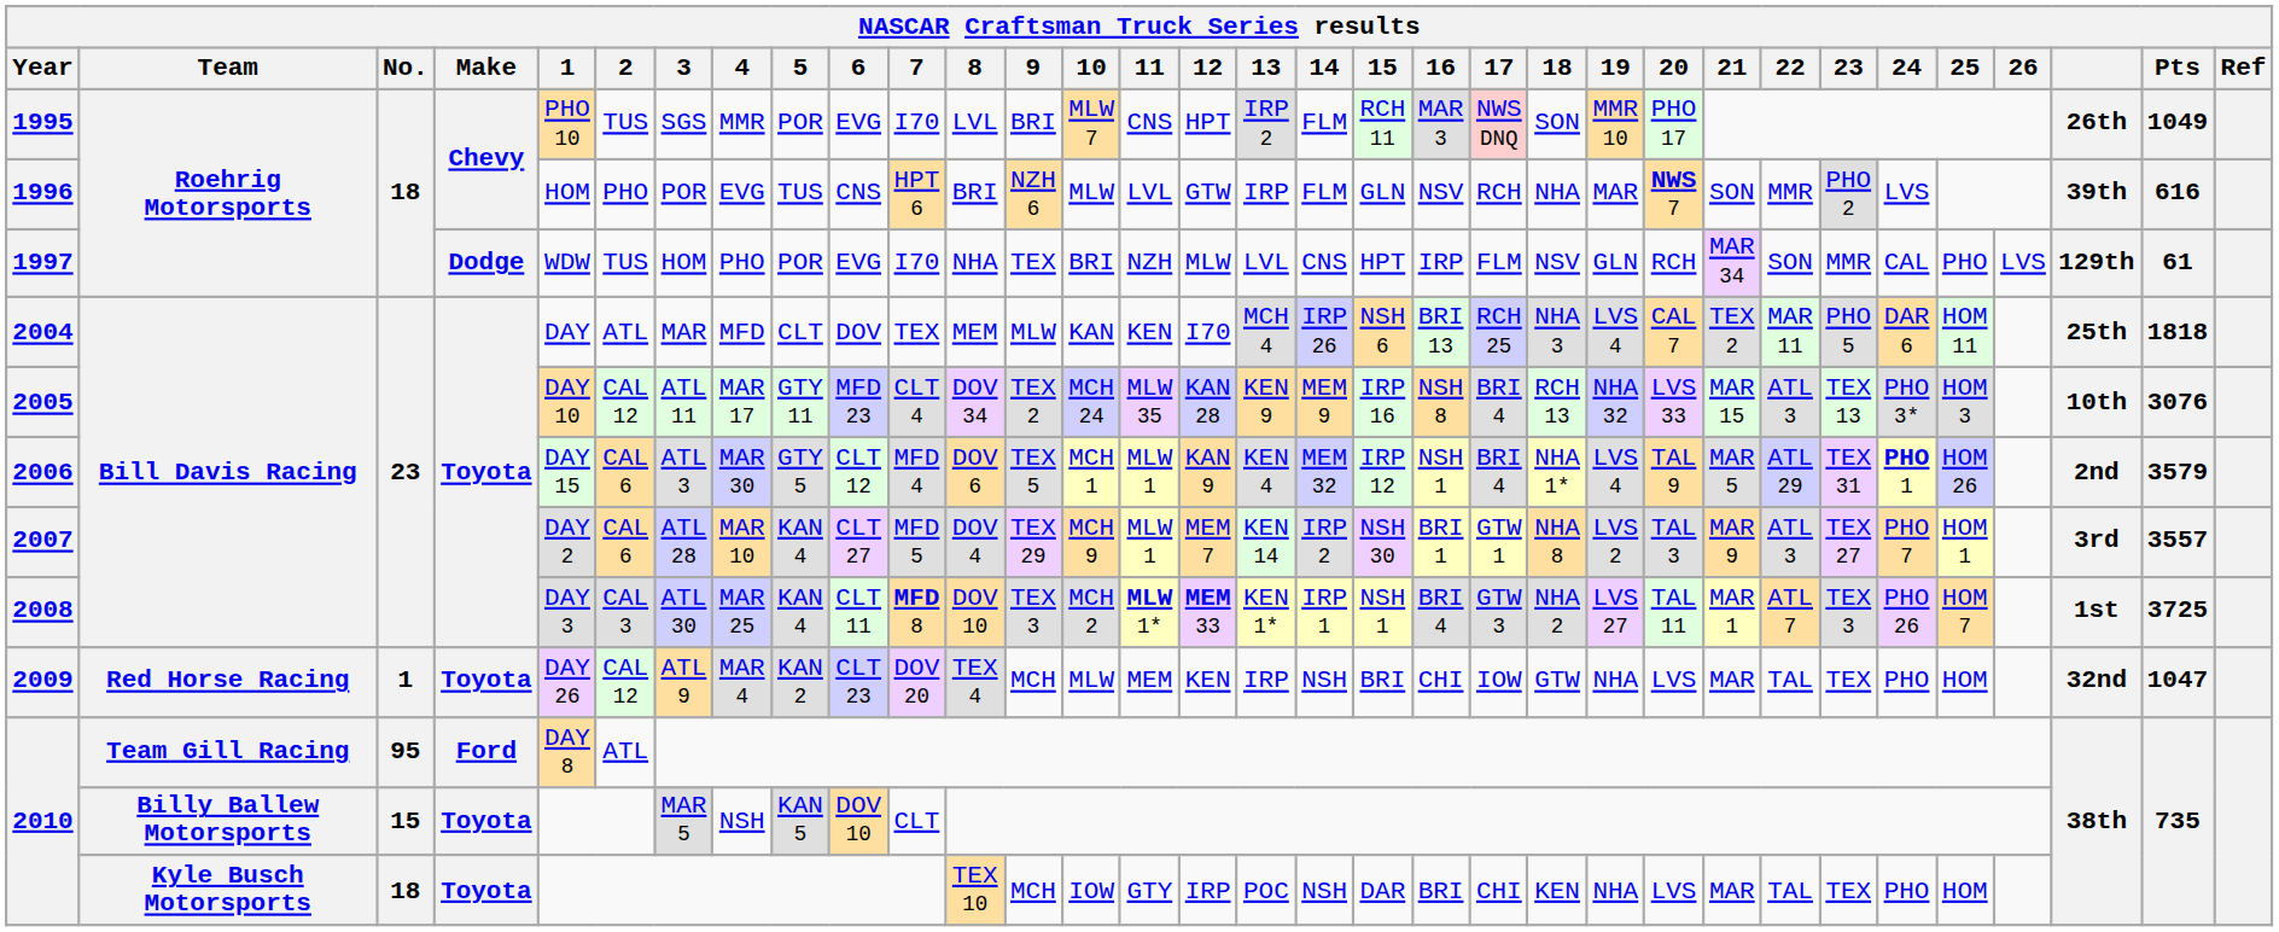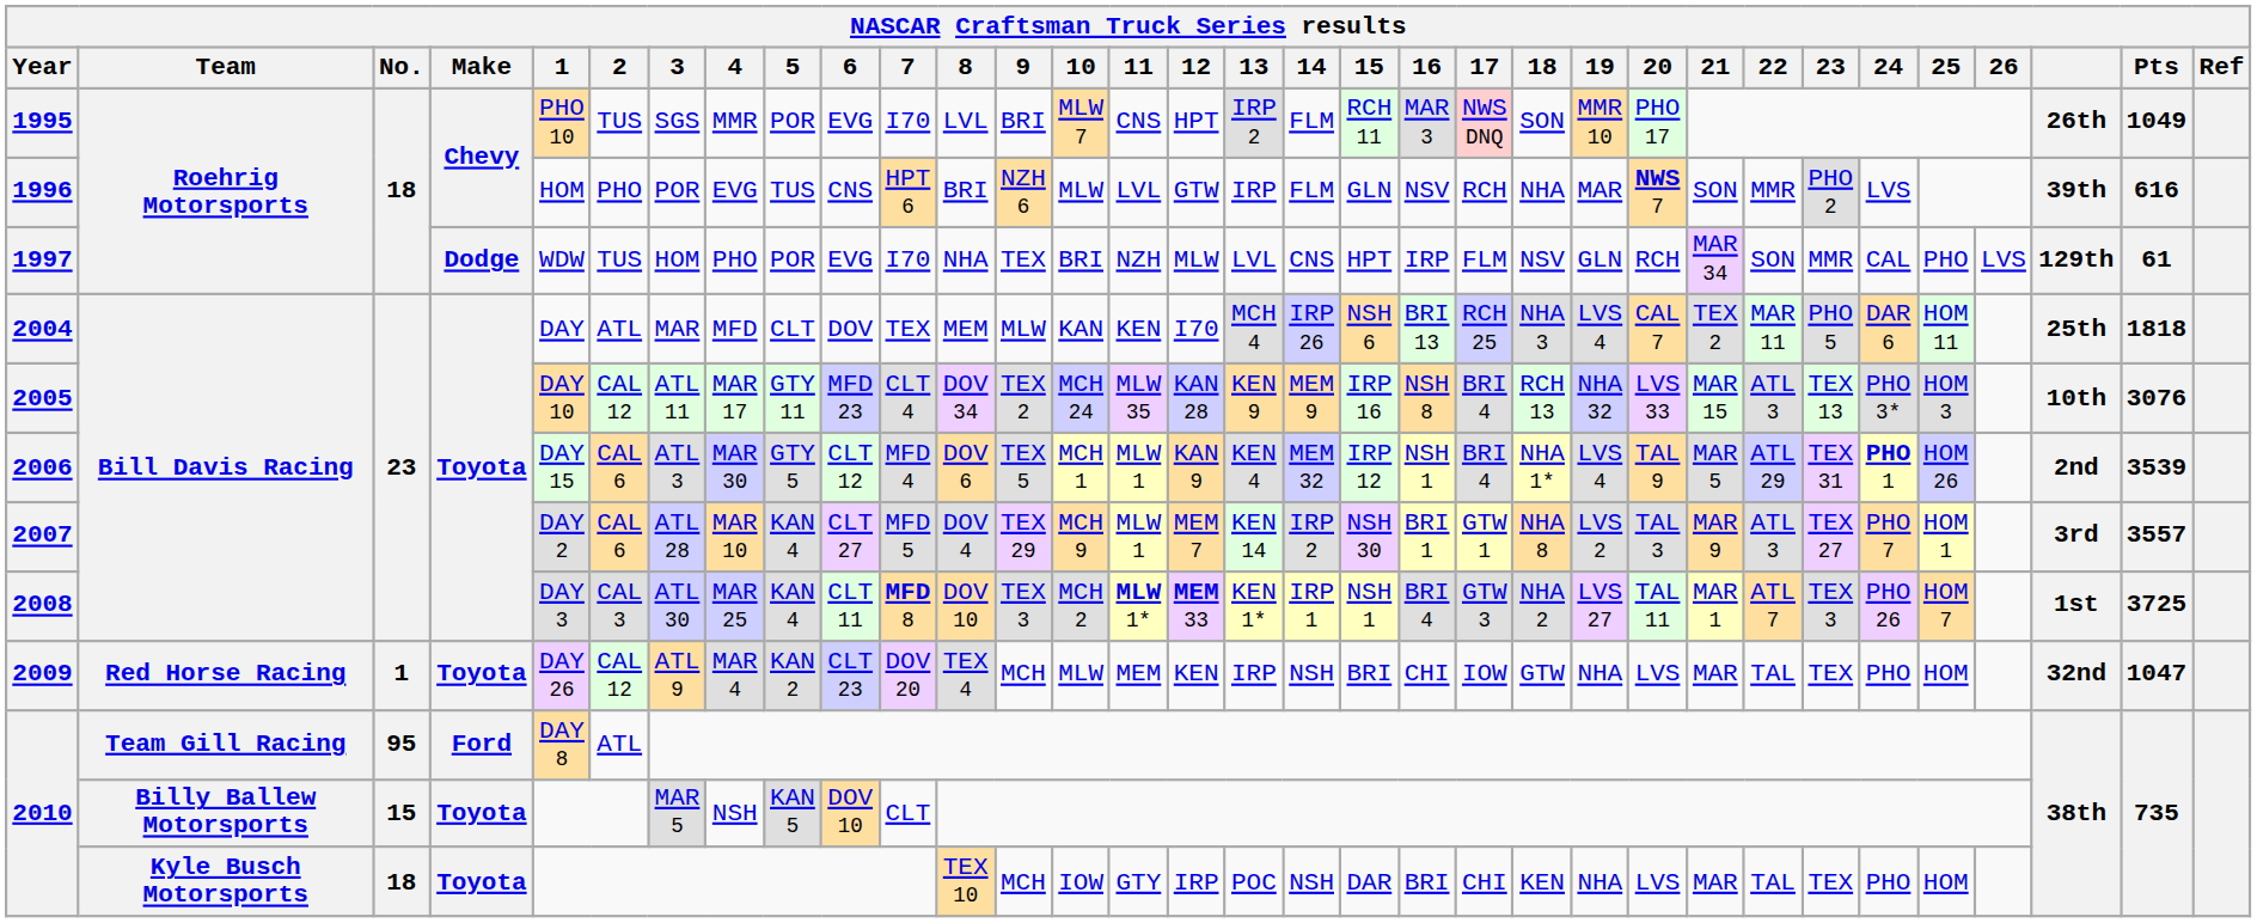 <table class="wikitable" style="text-align:center; font-size:75%">
 <tr>
 <th colspan=45><a href='#'>NASCAR</a> <a href='#'>Craftsman Truck Series</a> results</th>
 </tr>
 <tr>
 <th>Year</th>
 <th>Team</th>
 <th>No.</th>
 <th>Make</th>
 <th>1</th>
 <th>2</th>
 <th>3</th>
 <th>4</th>
 <th>5</th>
 <th>6</th>
 <th>7</th>
 <th>8</th>
 <th>9</th>
 <th>10</th>
 <th>11</th>
 <th>12</th>
 <th>13</th>
 <th>14</th>
 <th>15</th>
 <th>16</th>
 <th>17</th>
 <th>18</th>
 <th>19</th>
 <th>20</th>
 <th>21</th>
 <th>22</th>
 <th>23</th>
 <th>24</th>
 <th>25</th>
 <th>26</th>
 <th></th>
 <th>Pts</th>
 <th>Ref</th>
 </tr>
 <tr>
 <th><a href='#'>1995</a></th>
 <th rowspan=3><a href='#'>Roehrig Motorsports</a></th>
 <th rowspan=3>18</th>
 <th rowspan=2><a href='#'>Chevy</a></th>
 <td style="background:#FFDF9F;"><a href='#'>PHO</a><br><small>10</small></td>
 <td><a href='#'>TUS</a></td>
 <td><a href='#'>SGS</a></td>
 <td><a href='#'>MMR</a></td>
 <td><a href='#'>POR</a></td>
 <td><a href='#'>EVG</a></td>
 <td><a href='#'>I70</a></td>
 <td><a href='#'>LVL</a></td>
 <td><a href='#'>BRI</a></td>
 <td style="background:#FFDF9F;"><a href='#'>MLW</a><br><small>7</small></td>
 <td><a href='#'>CNS</a></td>
 <td><a href='#'>HPT</a></td>
 <td style="background:#DFDFDF;"><a href='#'>IRP</a><br><small>2</small></td>
 <td><a href='#'>FLM</a></td>
 <td style="background:#DFFFDF;"><a href='#'>RCH</a><br><small>11</small></td>
 <td style="background:#DFDFDF;"><a href='#'>MAR</a><br><small>3</small></td>
 <td style="background:#FFCFCF;"><a href='#'>NWS</a><br><small>DNQ</small></td>
 <td><a href='#'>SON</a></td>
 <td style="background:#FFDF9F;"><a href='#'>MMR</a><br><small>10</small></td>
 <td style="background:#DFFFDF;"><a href='#'>PHO</a><br><small>17</small></td>
 <td colspan=6></td>
 <th>26th</th>
 <th>1049</th>
 <th></th>
 </tr>
 <tr>
 <th><a href='#'>1996</a></th>
 <td><a href='#'>HOM</a></td>
 <td><a href='#'>PHO</a></td>
 <td><a href='#'>POR</a></td>
 <td><a href='#'>EVG</a></td>
 <td><a href='#'>TUS</a></td>
 <td><a href='#'>CNS</a></td>
 <td style="background:#FFDF9F;"><a href='#'>HPT</a><br><small>6</small></td>
 <td><a href='#'>BRI</a></td>
 <td style="background:#FFDF9F;"><a href='#'>NZH</a><br><small>6</small></td>
 <td><a href='#'>MLW</a></td>
 <td><a href='#'>LVL</a></td>
 <td><a href='#'>GTW</a></td>
 <td><a href='#'>IRP</a></td>
 <td><a href='#'>FLM</a></td>
 <td><a href='#'>GLN</a></td>
 <td><a href='#'>NSV</a></td>
 <td><a href='#'>RCH</a></td>
 <td><a href='#'>NHA</a></td>
 <td><a href='#'>MAR</a></td>
 <td style="background:#FFDF9F;"><strong><a href='#'>NWS</a></strong><br><small>7</small></td>
 <td><a href='#'>SON</a></td>
 <td><a href='#'>MMR</a></td>
 <td style="background:#DFDFDF;"><a href='#'>PHO</a><br><small>2</small></td>
 <td><a href='#'>LVS</a></td>
 <td colspan=2></td>
 <th>39th</th>
 <th>616</th>
 <th></th>
 </tr>
 <tr>
 <th><a href='#'>1997</a></th>
 <th><a href='#'>Dodge</a></th>
 <td><a href='#'>WDW</a></td>
 <td><a href='#'>TUS</a></td>
 <td><a href='#'>HOM</a></td>
 <td><a href='#'>PHO</a></td>
 <td><a href='#'>POR</a></td>
 <td><a href='#'>EVG</a></td>
 <td><a href='#'>I70</a></td>
 <td><a href='#'>NHA</a></td>
 <td><a href='#'>TEX</a></td>
 <td><a href='#'>BRI</a></td>
 <td><a href='#'>NZH</a></td>
 <td><a href='#'>MLW</a></td>
 <td><a href='#'>LVL</a></td>
 <td><a href='#'>CNS</a></td>
 <td><a href='#'>HPT</a></td>
 <td><a href='#'>IRP</a></td>
 <td><a href='#'>FLM</a></td>
 <td><a href='#'>NSV</a></td>
 <td><a href='#'>GLN</a></td>
 <td><a href='#'>RCH</a></td>
 <td style="background:#EFCFFF;"><a href='#'>MAR</a><br><small>34</small></td>
 <td><a href='#'>SON</a></td>
 <td><a href='#'>MMR</a></td>
 <td><a href='#'>CAL</a></td>
 <td><a href='#'>PHO</a></td>
 <td><a href='#'>LVS</a></td>
 <th>129th</th>
 <th>61</th>
 <th></th>
 </tr>
 <tr>
 <th><a href='#'>2004</a></th>
 <th rowspan=5><a href='#'>Bill Davis Racing</a></th>
 <th rowspan=5>23</th>
 <th rowspan=5><a href='#'>Toyota</a></th>
 <td><a href='#'>DAY</a></td>
 <td><a href='#'>ATL</a></td>
 <td><a href='#'>MAR</a></td>
 <td><a href='#'>MFD</a></td>
 <td><a href='#'>CLT</a></td>
 <td><a href='#'>DOV</a></td>
 <td><a href='#'>TEX</a></td>
 <td><a href='#'>MEM</a></td>
 <td><a href='#'>MLW</a></td>
 <td><a href='#'>KAN</a></td>
 <td><a href='#'>KEN</a></td>
 <td><a href='#'>I70</a></td>
 <td style="background:#DFDFDF;"><a href='#'>MCH</a><br><small>4</small></td>
 <td style="background:#CFCFFF;"><a href='#'>IRP</a><br><small>26</small></td>
 <td style="background:#FFDF9F;"><a href='#'>NSH</a><br><small>6</small></td>
 <td style="background:#DFFFDF;"><a href='#'>BRI</a><br><small>13</small></td>
 <td style="background:#CFCFFF;"><a href='#'>RCH</a><br><small>25</small></td>
 <td style="background:#DFDFDF;"><a href='#'>NHA</a><br><small>3</small></td>
 <td style="background:#DFDFDF;"><a href='#'>LVS</a><br><small>4</small></td>
 <td style="background:#FFDF9F;"><a href='#'>CAL</a><br><small>7</small></td>
 <td style="background:#DFDFDF;"><a href='#'>TEX</a><br><small>2</small></td>
 <td style="background:#DFFFDF;"><a href='#'>MAR</a><br><small>11</small></td>
 <td style="background:#DFDFDF;"><a href='#'>PHO</a><br><small>5</small></td>
 <td style="background:#FFDF9F;"><a href='#'>DAR</a><br><small>6</small></td>
 <td style="background:#DFFFDF;"><a href='#'>HOM</a><br><small>11</small></td>
 <td></td>
 <th>25th</th>
 <th>1818</th>
 <th></th>
 </tr>
 <tr>
 <th><a href='#'>2005</a></th>
 <td style="background:#FFDF9F;"><a href='#'>DAY</a><br><small>10</small></td>
 <td style="background:#DFFFDF;"><a href='#'>CAL</a><br><small>12</small></td>
 <td style="background:#DFFFDF;"><a href='#'>ATL</a><br><small>11</small></td>
 <td style="background:#DFFFDF;"><a href='#'>MAR</a><br><small>17</small></td>
 <td style="background:#DFFFDF;"><a href='#'>GTY</a><br><small>11</small></td>
 <td style="background:#CFCFFF;"><a href='#'>MFD</a><br><small>23</small></td>
 <td style="background:#DFDFDF;"><a href='#'>CLT</a><br><small>4</small></td>
 <td style="background:#EFCFFF;"><a href='#'>DOV</a><br><small>34</small></td>
 <td style="background:#DFDFDF;"><a href='#'>TEX</a><br><small>2</small></td>
 <td style="background:#CFCFFF;"><a href='#'>MCH</a><br><small>24</small></td>
 <td style="background:#EFCFFF;"><a href='#'>MLW</a><br><small>35</small></td>
 <td style="background:#CFCFFF;"><a href='#'>KAN</a><br><small>28</small></td>
 <td style="background:#FFDF9F;"><a href='#'>KEN</a><br><small>9</small></td>
 <td style="background:#FFDF9F;"><a href='#'>MEM</a><br><small>9</small></td>
 <td style="background:#DFFFDF;"><a href='#'>IRP</a><br><small>16</small></td>
 <td style="background:#FFDF9F;"><a href='#'>NSH</a><br><small>8</small></td>
 <td style="background:#DFDFDF;"><a href='#'>BRI</a><br><small>4</small></td>
 <td style="background:#DFFFDF;"><a href='#'>RCH</a><br><small>13</small></td>
 <td style="background:#CFCFFF;"><a href='#'>NHA</a><br><small>32</small></td>
 <td style="background:#EFCFFF;"><a href='#'>LVS</a><br><small>33</small></td>
 <td style="background:#DFFFDF;"><a href='#'>MAR</a><br><small>15</small></td>
 <td style="background:#DFDFDF;"><a href='#'>ATL</a><br><small>3</small></td>
 <td style="background:#DFFFDF;"><a href='#'>TEX</a><br><small>13</small></td>
 <td style="background:#DFDFDF;"><a href='#'>PHO</a><br><small>3*</small></td>
 <td style="background:#DFDFDF;"><a href='#'>HOM</a><br><small>3</small></td>
 <td></td>
 <th>10th</th>
 <th>3076</th>
 <th></th>
 </tr>
 <tr>
 <th><a href='#'>2006</a></th>
 <td style="background:#DFFFDF;"><a href='#'>DAY</a><br><small>15</small></td>
 <td style="background:#FFDF9F;"><a href='#'>CAL</a><br><small>6</small></td>
 <td style="background:#DFDFDF;"><a href='#'>ATL</a><br><small>3</small></td>
 <td style="background:#CFCFFF;"><a href='#'>MAR</a><br><small>30</small></td>
 <td style="background:#DFDFDF;"><a href='#'>GTY</a><br><small>5</small></td>
 <td style="background:#DFFFDF;"><a href='#'>CLT</a><br><small>12</small></td>
 <td style="background:#DFDFDF;"><a href='#'>MFD</a><br><small>4</small></td>
 <td style="background:#FFDF9F;"><a href='#'>DOV</a><br><small>6</small></td>
 <td style="background:#DFDFDF;"><a href='#'>TEX</a><br><small>5</small></td>
 <td style="background:#FFFFBF;"><a href='#'>MCH</a><br><small>1</small></td>
 <td style="background:#FFFFBF;"><a href='#'>MLW</a><br><small>1</small></td>
 <td style="background:#FFDF9F;"><a href='#'>KAN</a><br><small>9</small></td>
 <td style="background:#DFDFDF;"><a href='#'>KEN</a><br><small>4</small></td>
 <td style="background:#CFCFFF;"><a href='#'>MEM</a><br><small>32</small></td>
 <td style="background:#DFFFDF;"><a href='#'>IRP</a><br><small>12</small></td>
 <td style="background:#FFFFBF;"><a href='#'>NSH</a><br><small>1</small></td>
 <td style="background:#DFDFDF;"><a href='#'>BRI</a><br><small>4</small></td>
 <td style="background:#FFFFBF;"><a href='#'>NHA</a><br><small>1*</small></td>
 <td style="background:#DFDFDF;"><a href='#'>LVS</a><br><small>4</small></td>
 <td style="background:#FFDF9F;"><a href='#'>TAL</a><br><small>9</small></td>
 <td style="background:#DFDFDF;"><a href='#'>MAR</a><br><small>5</small></td>
 <td style="background:#CFCFFF;"><a href='#'>ATL</a><br><small>29</small></td>
 <td style="background:#EFCFFF;"><a href='#'>TEX</a><br><small>31</small></td>
 <td style="background:#FFFFBF;"><strong><a href='#'>PHO</a></strong><br><small>1</small></td>
 <td style="background:#CFCFFF;"><a href='#'>HOM</a><br><small>26</small></td>
 <td></td>
 <th>2nd</th>
-<th>3579</th>
+<th>3539</th>
 <th></th>
 </tr>
 <tr>
 <th><a href='#'>2007</a></th>
 <td style="background:#DFDFDF;"><a href='#'>DAY</a><br><small>2</small></td>
 <td style="background:#FFDF9F;"><a href='#'>CAL</a><br><small>6</small></td>
 <td style="background:#CFCFFF;"><a href='#'>ATL</a><br><small>28</small></td>
 <td style="background:#FFDF9F;"><a href='#'>MAR</a><br><small>10</small></td>
 <td style="background:#DFDFDF;"><a href='#'>KAN</a><br><small>4</small></td>
 <td style="background:#EFCFFF;"><a href='#'>CLT</a><br><small>27</small></td>
 <td style="background:#DFDFDF;"><a href='#'>MFD</a><br><small>5</small></td>
 <td style="background:#DFDFDF;"><a href='#'>DOV</a><br><small>4</small></td>
 <td style="background:#EFCFFF;"><a href='#'>TEX</a><br><small>29</small></td>
 <td style="background:#FFDF9F;"><a href='#'>MCH</a><br><small>9</small></td>
 <td style="background:#FFFFBF;"><a href='#'>MLW</a><br><small>1</small></td>
 <td style="background:#FFDF9F;"><a href='#'>MEM</a><br><small>7</small></td>
 <td style="background:#DFFFDF;"><a href='#'>KEN</a><br><small>14</small></td>
 <td style="background:#DFDFDF;"><a href='#'>IRP</a><br><small>2</small></td>
 <td style="background:#EFCFFF;"><a href='#'>NSH</a><br><small>30</small></td>
 <td style="background:#FFFFBF;"><a href='#'>BRI</a><br><small>1</small></td>
 <td style="background:#FFFFBF;"><a href='#'>GTW</a><br><small>1</small></td>
 <td style="background:#FFDF9F;"><a href='#'>NHA</a><br><small>8</small></td>
 <td style="background:#DFDFDF;"><a href='#'>LVS</a><br><small>2</small></td>
 <td style="background:#DFDFDF;"><a href='#'>TAL</a><br><small>3</small></td>
 <td style="background:#FFDF9F;"><a href='#'>MAR</a><br><small>9</small></td>
 <td style="background:#DFDFDF;"><a href='#'>ATL</a><br><small>3</small></td>
 <td style="background:#EFCFFF;"><a href='#'>TEX</a><br><small>27</small></td>
 <td style="background:#FFDF9F;"><a href='#'>PHO</a><br><small>7</small></td>
 <td style="background:#FFFFBF;"><a href='#'>HOM</a><br><small>1</small></td>
 <td></td>
 <th>3rd</th>
 <th>3557</th>
 <th></th>
 </tr>
 <tr>
 <th><a href='#'>2008</a></th>
 <td style="background:#DFDFDF;"><a href='#'>DAY</a><br><small>3</small></td>
 <td style="background:#DFDFDF;"><a href='#'>CAL</a><br><small>3</small></td>
 <td style="background:#CFCFFF;"><a href='#'>ATL</a><br><small>30</small></td>
 <td style="background:#CFCFFF;"><a href='#'>MAR</a><br><small>25</small></td>
 <td style="background:#DFDFDF;"><a href='#'>KAN</a><br><small>4</small></td>
 <td style="background:#DFFFDF;"><a href='#'>CLT</a><br><small>11</small></td>
 <td style="background:#FFDF9F;"><strong><a href='#'>MFD</a></strong><br><small>8</small></td>
 <td style="background:#FFDF9F;"><a href='#'>DOV</a><br><small>10</small></td>
 <td style="background:#DFDFDF;"><a href='#'>TEX</a><br><small>3</small></td>
 <td style="background:#DFDFDF;"><a href='#'>MCH</a><br><small>2</small></td>
 <td style="background:#FFFFBF;"><strong><a href='#'>MLW</a></strong><br><small>1*</small></td>
 <td style="background:#EFCFFF;"><strong><a href='#'>MEM</a></strong><br><small>33</small></td>
 <td style="background:#FFFFBF;"><a href='#'>KEN</a><br><small>1*</small></td>
 <td style="background:#FFFFBF;"><a href='#'>IRP</a><br><small>1</small></td>
 <td style="background:#FFFFBF;"><a href='#'>NSH</a><br><small>1</small></td>
 <td style="background:#DFDFDF;"><a href='#'>BRI</a><br><small>4</small></td>
 <td style="background:#DFDFDF;"><a href='#'>GTW</a><br><small>3</small></td>
 <td style="background:#DFDFDF;"><a href='#'>NHA</a><br><small>2</small></td>
 <td style="background:#EFCFFF;"><a href='#'>LVS</a><br><small>27</small></td>
 <td style="background:#DFFFDF;"><a href='#'>TAL</a><br><small>11</small></td>
 <td style="background:#FFFFBF;"><a href='#'>MAR</a><br><small>1</small></td>
 <td style="background:#FFDF9F;"><a href='#'>ATL</a><br><small>7</small></td>
 <td style="background:#DFDFDF;"><a href='#'>TEX</a><br><small>3</small></td>
 <td style="background:#EFCFFF;"><a href='#'>PHO</a><br><small>26</small></td>
 <td style="background:#FFDF9F;"><a href='#'>HOM</a><br><small>7</small></td>
 <td></td>
 <th>1st</th>
 <th>3725</th>
 <th></th>
 </tr>
 <tr>
 <th><a href='#'>2009</a></th>
 <th><a href='#'>Red Horse Racing</a></th>
 <th>1</th>
 <th><a href='#'>Toyota</a></th>
 <td style="background:#EFCFFF;"><a href='#'>DAY</a><br><small>26</small></td>
 <td style="background:#DFFFDF;"><a href='#'>CAL</a><br><small>12</small></td>
 <td style="background:#FFDF9F;"><a href='#'>ATL</a><br><small>9</small></td>
 <td style="background:#DFDFDF;"><a href='#'>MAR</a><br><small>4</small></td>
 <td style="background:#DFDFDF;"><a href='#'>KAN</a><br><small>2</small></td>
 <td style="background:#CFCFFF;"><a href='#'>CLT</a><br><small>23</small></td>
 <td style="background:#EFCFFF;"><a href='#'>DOV</a><br><small>20</small></td>
 <td style="background:#DFDFDF;"><a href='#'>TEX</a><br><small>4</small></td>
 <td><a href='#'>MCH</a></td>
 <td><a href='#'>MLW</a></td>
 <td><a href='#'>MEM</a></td>
 <td><a href='#'>KEN</a></td>
 <td><a href='#'>IRP</a></td>
 <td><a href='#'>NSH</a></td>
 <td><a href='#'>BRI</a></td>
 <td><a href='#'>CHI</a></td>
 <td><a href='#'>IOW</a></td>
 <td><a href='#'>GTW</a></td>
 <td><a href='#'>NHA</a></td>
 <td><a href='#'>LVS</a></td>
 <td><a href='#'>MAR</a></td>
 <td><a href='#'>TAL</a></td>
 <td><a href='#'>TEX</a></td>
 <td><a href='#'>PHO</a></td>
 <td><a href='#'>HOM</a></td>
 <td></td>
 <th>32nd</th>
 <th>1047</th>
 <th></th>
 </tr>
 <tr>
 <th rowspan=3><a href='#'>2010</a></th>
 <th><a href='#'>Team Gill Racing</a></th>
 <th>95</th>
 <th><a href='#'>Ford</a></th>
 <td style="background:#FFDF9F;"><a href='#'>DAY</a><br><small>8</small></td>
 <td><a href='#'>ATL</a></td>
 <td colspan=24></td>
 <th rowspan=3>38th</th>
 <th rowspan=3>735</th>
 <th rowspan=3></th>
 </tr>
 <tr>
 <th><a href='#'>Billy Ballew Motorsports</a></th>
 <th>15</th>
 <th><a href='#'>Toyota</a></th>
 <td colspan=2></td>
 <td style="background:#DFDFDF;"><a href='#'>MAR</a><br><small>5</small></td>
 <td><a href='#'>NSH</a></td>
 <td style="background:#DFDFDF;"><a href='#'>KAN</a><br><small>5</small></td>
 <td style="background:#FFDF9F;"><a href='#'>DOV</a><br><small>10</small></td>
 <td><a href='#'>CLT</a></td>
 <td colspan=19></td>
 </tr>
 <tr>
 <th><a href='#'>Kyle Busch Motorsports</a></th>
 <th>18</th>
 <th><a href='#'>Toyota</a></th>
 <td colspan=7></td>
 <td style="background:#FFDF9F;"><a href='#'>TEX</a><br><small>10</small></td>
 <td><a href='#'>MCH</a></td>
 <td><a href='#'>IOW</a></td>
 <td><a href='#'>GTY</a></td>
 <td><a href='#'>IRP</a></td>
 <td><a href='#'>POC</a></td>
 <td><a href='#'>NSH</a></td>
 <td><a href='#'>DAR</a></td>
 <td><a href='#'>BRI</a></td>
 <td><a href='#'>CHI</a></td>
 <td><a href='#'>KEN</a></td>
 <td><a href='#'>NHA</a></td>
 <td><a href='#'>LVS</a></td>
 <td><a href='#'>MAR</a></td>
 <td><a href='#'>TAL</a></td>
 <td><a href='#'>TEX</a></td>
 <td><a href='#'>PHO</a></td>
 <td><a href='#'>HOM</a></td>
 <td></td>
 </tr>
 </table>
